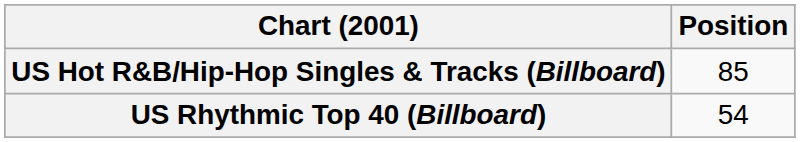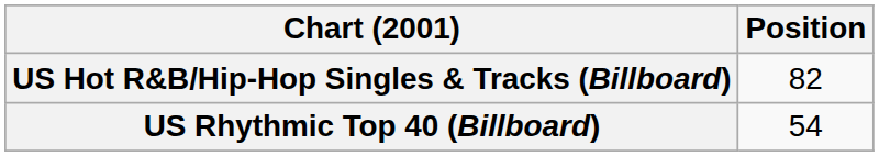 <table class="wikitable plainrowheaders" style="text-align:center">
 <tr>
 <th scope="col">Chart (2001)</th>
 <th scope="col">Position</th>
 </tr>
 <tr>
 <th scope="row">US Hot R&B/Hip-Hop Singles & Tracks (<em>Billboard</em>)</th>
-<td>85</td>
+<td>82</td>
 </tr>
 <tr>
 <th scope="row">US Rhythmic Top 40 (<em>Billboard</em>)</th>
 <td>54</td>
 </tr>
 </table>
